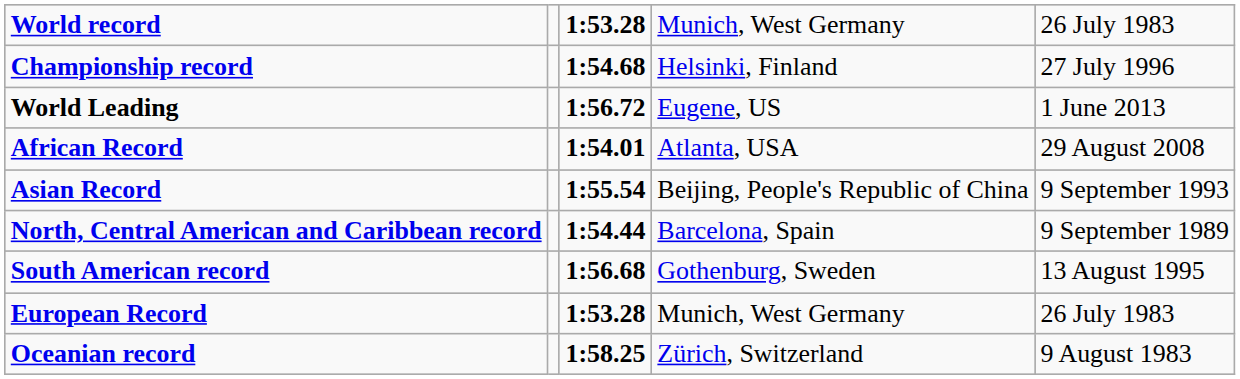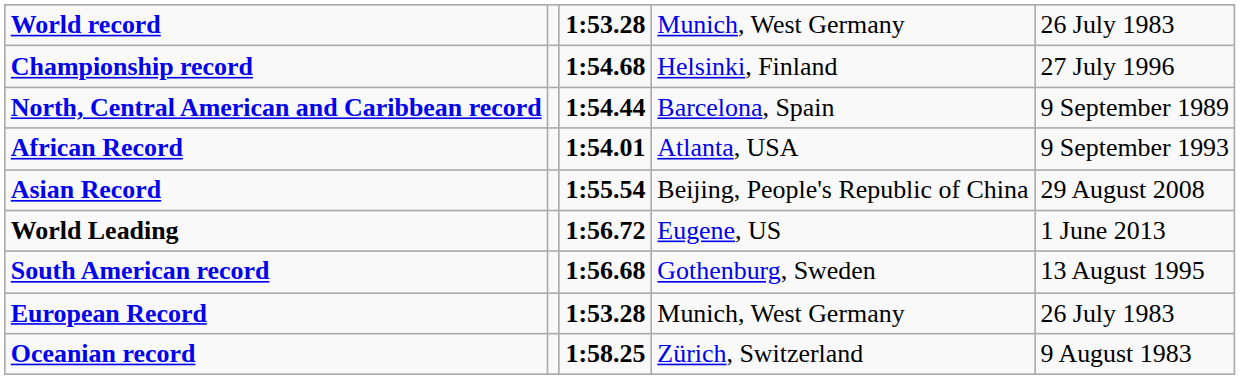 <table class="wikitable">
 <tr>
 <td><strong><a href='#'>World record</a></strong></td>
 <td></td>
 <td><strong>1:53.28</strong></td>
 <td><a href='#'>Munich</a>, West Germany</td>
 <td>26 July 1983</td>
 </tr>
 <tr>
 <td><strong><a href='#'>Championship record</a></strong></td>
 <td></td>
 <td><strong>1:54.68</strong></td>
 <td><a href='#'>Helsinki</a>, Finland</td>
 <td>27 July 1996</td>
 </tr>
 <tr>
-<td><strong>World Leading</strong></td>
+<td><strong><a href='#'>North, Central American and Caribbean record</a></strong></td>
 <td></td>
-<td><strong>1:56.72</strong></td>
-<td><a href='#'>Eugene</a>, US</td>
-<td>1 June 2013</td>
+<td><strong>1:54.44</strong></td>
+<td><a href='#'>Barcelona</a>, Spain</td>
+<td>9 September 1989</td>
 </tr>
 <tr>
 <td><strong><a href='#'>African Record</a></strong></td>
 <td></td>
 <td><strong>1:54.01</strong></td>
 <td><a href='#'>Atlanta</a>, USA</td>
-<td>29 August 2008</td>
+<td>9 September 1993</td>
 </tr>
 <tr>
 <td><strong><a href='#'>Asian Record</a></strong></td>
 <td></td>
 <td><strong>1:55.54</strong></td>
 <td>Beijing, People's Republic of China</td>
-<td>9 September 1993</td>
+<td>29 August 2008</td>
 </tr>
 <tr>
-<td><strong><a href='#'>North, Central American and Caribbean record</a></strong></td>
+<td><strong>World Leading</strong></td>
 <td></td>
-<td><strong>1:54.44</strong></td>
-<td><a href='#'>Barcelona</a>, Spain</td>
-<td>9 September 1989</td>
+<td><strong>1:56.72</strong></td>
+<td><a href='#'>Eugene</a>, US</td>
+<td>1 June 2013</td>
 </tr>
 <tr>
 <td><strong><a href='#'>South American record</a></strong></td>
 <td></td>
 <td><strong>1:56.68</strong></td>
 <td><a href='#'>Gothenburg</a>, Sweden</td>
 <td>13 August 1995</td>
 </tr>
 <tr>
 <td><strong><a href='#'>European Record</a></strong></td>
 <td></td>
 <td><strong>1:53.28</strong></td>
 <td>Munich, West Germany</td>
 <td>26 July 1983</td>
 </tr>
 <tr>
 <td><strong><a href='#'>Oceanian record</a></strong></td>
 <td></td>
 <td><strong>1:58.25</strong></td>
 <td><a href='#'>Zürich</a>, Switzerland</td>
 <td>9 August 1983</td>
 </tr>
 </table>
